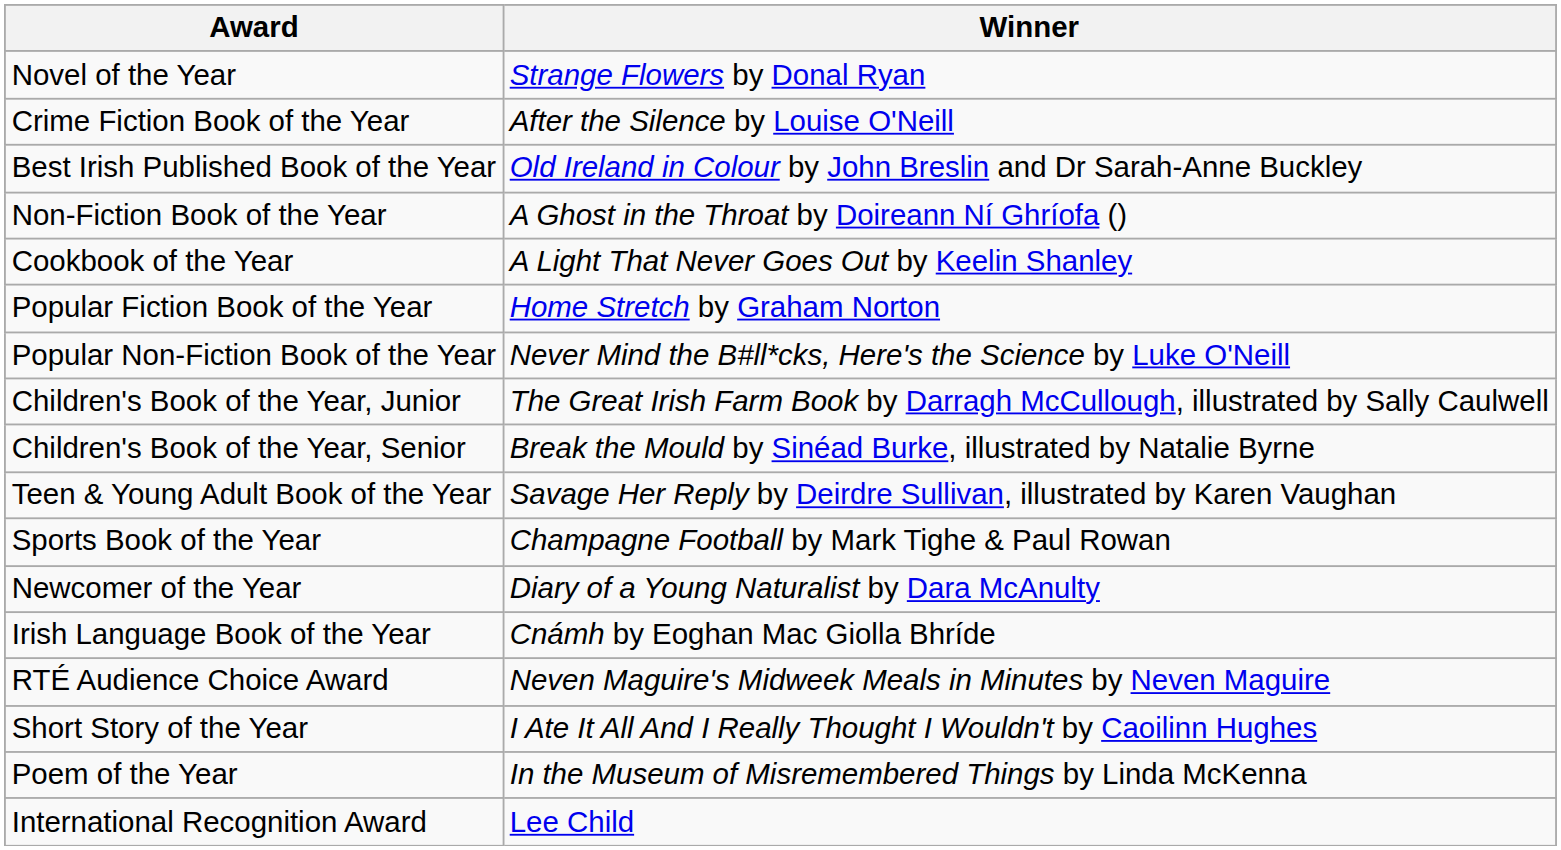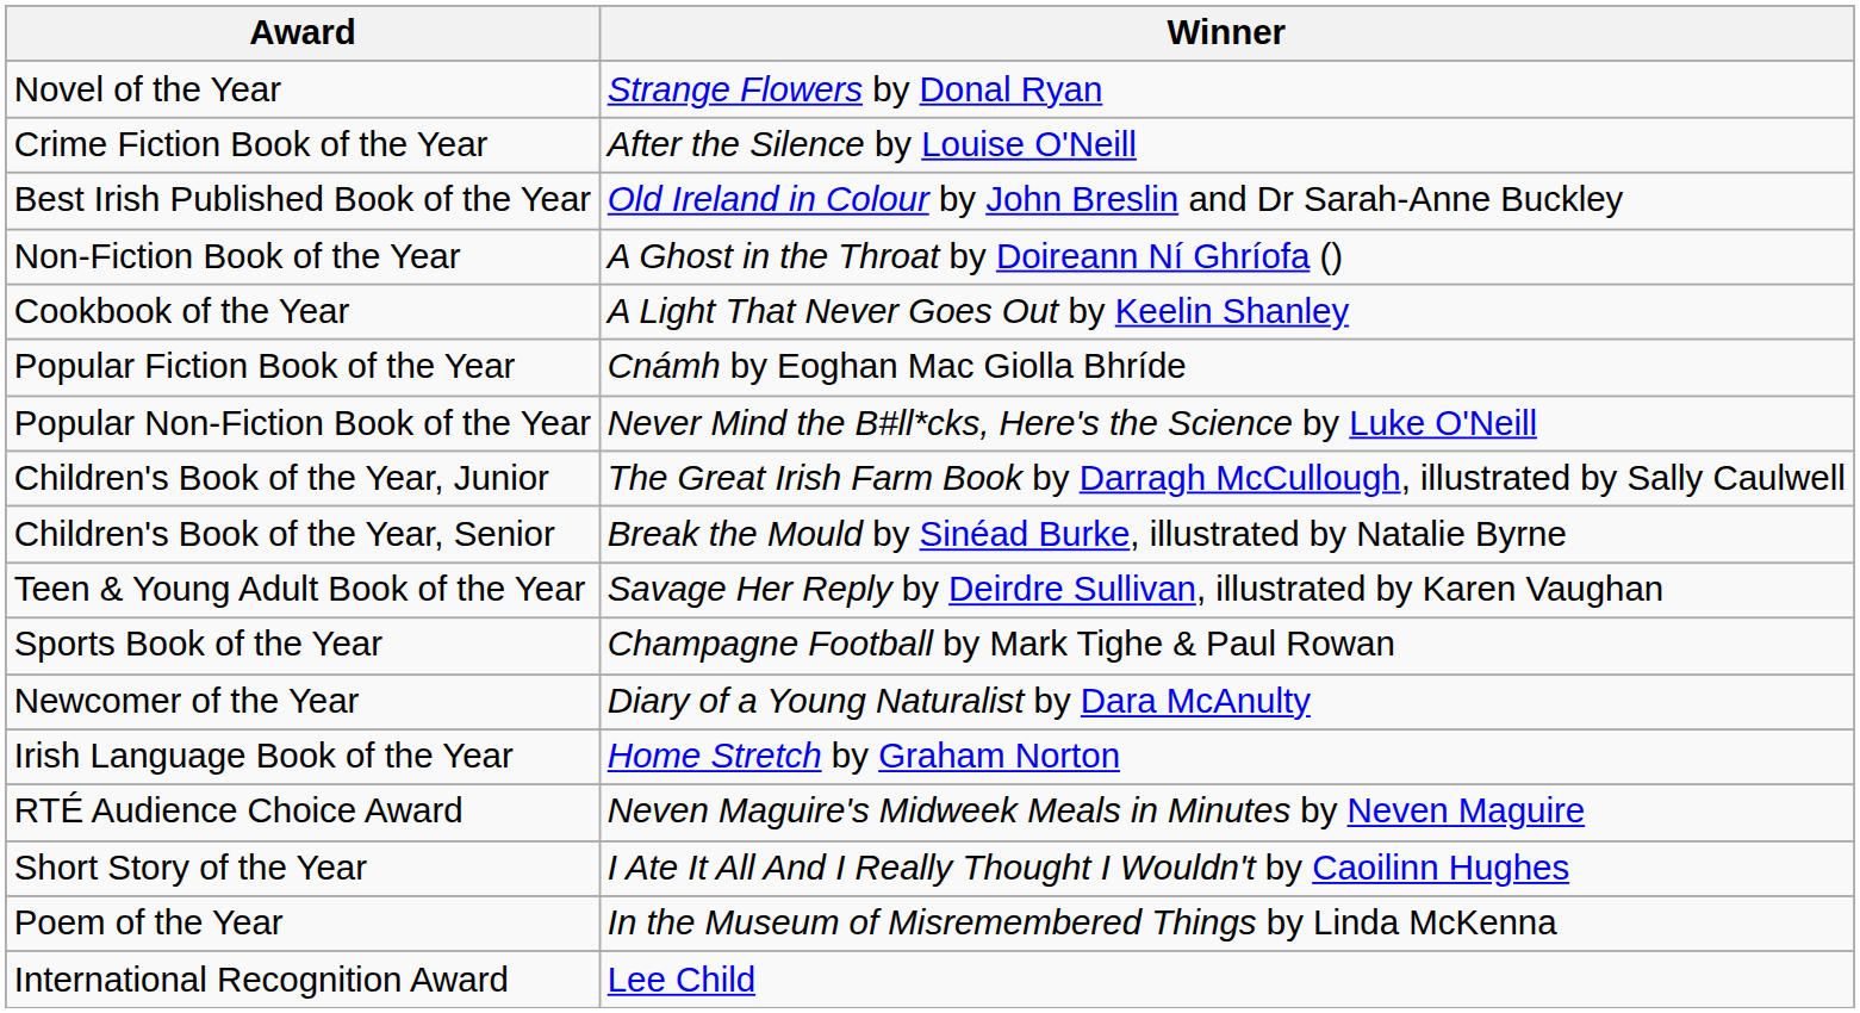 <table class="wikitable">
 <tr>
 <th>Award</th>
 <th>Winner</th>
 </tr>
 <tr>
 <td>Novel of the Year</td>
 <td><em><a href='#'>Strange Flowers</a></em> by <a href='#'>Donal Ryan</a></td>
 </tr>
 <tr>
 <td>Crime Fiction Book of the Year</td>
 <td><em>After the Silence</em> by <a href='#'>Louise O'Neill</a></td>
 </tr>
 <tr>
 <td>Best Irish Published Book of the Year</td>
 <td><em><a href='#'>Old Ireland in Colour</a></em> by <a href='#'>John Breslin</a> and Dr Sarah-Anne Buckley</td>
 </tr>
 <tr>
 <td>Non-Fiction Book of the Year</td>
 <td><em>A Ghost in the Throat</em> by <a href='#'>Doireann Ní Ghríofa</a> ()</td>
 </tr>
 <tr>
 <td>Cookbook of the Year</td>
 <td><em>A Light That Never Goes Out</em> by <a href='#'>Keelin Shanley</a></td>
 </tr>
 <tr>
 <td>Popular Fiction Book of the Year</td>
-<td><em><a href='#'>Home Stretch</a></em> by <a href='#'>Graham Norton</a></td>
+<td><em>Cnámh</em> by Eoghan Mac Giolla Bhríde</td>
 </tr>
 <tr>
 <td>Popular Non-Fiction Book of the Year</td>
 <td><em>Never Mind the B#ll*cks, Here's the Science</em> by <a href='#'>Luke O'Neill</a></td>
 </tr>
 <tr>
 <td>Children's Book of the Year, Junior</td>
 <td><em>The Great Irish Farm Book</em> by <a href='#'>Darragh McCullough</a>, illustrated by Sally Caulwell</td>
 </tr>
 <tr>
 <td>Children's Book of the Year, Senior</td>
 <td><em>Break the Mould</em> by <a href='#'>Sinéad Burke</a>, illustrated by Natalie Byrne</td>
 </tr>
 <tr>
 <td>Teen & Young Adult Book of the Year</td>
 <td><em>Savage Her Reply</em> by <a href='#'>Deirdre Sullivan</a>, illustrated by Karen Vaughan</td>
 </tr>
 <tr>
 <td>Sports Book of the Year</td>
 <td><em>Champagne Football</em> by Mark Tighe & Paul Rowan</td>
 </tr>
 <tr>
 <td>Newcomer of the Year</td>
 <td><em>Diary of a Young Naturalist</em> by <a href='#'>Dara McAnulty</a></td>
 </tr>
 <tr>
 <td>Irish Language Book of the Year</td>
-<td><em>Cnámh</em> by Eoghan Mac Giolla Bhríde</td>
+<td><em><a href='#'>Home Stretch</a></em> by <a href='#'>Graham Norton</a></td>
 </tr>
 <tr>
 <td>RTÉ Audience Choice Award</td>
 <td><em>Neven Maguire's Midweek Meals in Minutes</em> by <a href='#'>Neven Maguire</a></td>
 </tr>
 <tr>
 <td>Short Story of the Year</td>
 <td><em>I Ate It All And I Really Thought I Wouldn't</em> by <a href='#'>Caoilinn Hughes</a></td>
 </tr>
 <tr>
 <td>Poem of the Year</td>
 <td><em>In the Museum of Misremembered Things</em> by Linda McKenna</td>
 </tr>
 <tr>
 <td>International Recognition Award</td>
 <td><a href='#'>Lee Child</a></td>
 </tr>
 </table>
